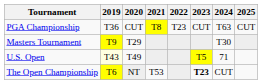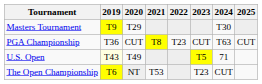 <table class="wikitable" style="font-size:95%;text-align:center;">
 <tr>
 <th>Tournament</th>
 <th>2019</th>
 <th>2020</th>
 <th>2021</th>
 <th>2022</th>
 <th>2023</th>
 <th>2024</th>
 <th>2025</th>
 </tr>
 <tr>
+<td align=left><a href='#'>Masters Tournament</a></td>
+<td style="background:yellow;">T9</td>
+<td>T29</td>
+<td style="background:#eeeeee;"></td>
+<td style="background:#eeeeee;"></td>
+<td style="background:#eeeeee;"></td>
+<td>T30</td>
+<td style="background:#eeeeee;"></td>
+</tr>
+<tr>
 <td align=left><a href='#'>PGA Championship</a></td>
 <td>T36</td>
 <td>CUT</td>
 <td style="background:yellow;">T8</td>
 <td>T23</td>
 <td>CUT</td>
 <td>T63</td>
 <td>CUT</td>
-</tr>
-<tr>
-<td align=left><a href='#'>Masters Tournament</a></td>
-<td style="background:yellow;">T9</td>
-<td>T29</td>
-<td style="background:#eeeeee;"></td>
-<td style="background:#eeeeee;"></td>
-<td style="background:#eeeeee;"></td>
-<td>T30</td>
-<td style="background:#eeeeee;"></td>
 </tr>
 <tr>
 <td align=left><a href='#'>U.S. Open</a></td>
 <td style="background: lightyellow;">T43</td>
 <td>T49</td>
 <td style="background:#eeeeee;"></td>
 <td style="background:#eeeeee;"></td>
 <td style="background:yellow;">T5</td>
 <td>71</td>
 <td></td>
 </tr>
 <tr>
 <td align=left><a href='#'>The Open Championship</a></td>
 <td style="background:yellow;">T6</td>
 <td style="background:#eeeeee;">NT</td>
 <td>T53</td>
 <td style="background:#eeeeee;"></td>
-<td><strong>T23</strong></td>
+<td>T23</td>
 <td>CUT</td>
 <td></td>
 </tr>
 </table>
